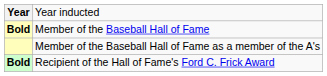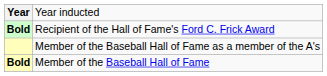 <table class="wikitable">
 <tr>
 <th scope="row">Year</th>
 <td>Year inducted</td>
 </tr>
 <tr>
-<th scope="row" style="background:#ffb;"><strong>Bold</strong></th>
-<td>Member of the <a href='#'>Baseball Hall of Fame</a></td>
+<th scope="row" style="background:#cfc;"><strong>Bold</strong></th>
+<td>Recipient of the Hall of Fame's <a href='#'>Ford C. Frick Award</a></td>
 </tr>
 <tr>
 <th scope="row" style="background:#ffb;"></th>
 <td>Member of the Baseball Hall of Fame as a member of the A's</td>
 </tr>
 <tr>
-<th scope="row" style="background:#cfc;"><strong>Bold</strong></th>
-<td>Recipient of the Hall of Fame's <a href='#'>Ford C. Frick Award</a></td>
+<th scope="row" style="background:#ffb;"><strong>Bold</strong></th>
+<td>Member of the <a href='#'>Baseball Hall of Fame</a></td>
 </tr>
 </table>
